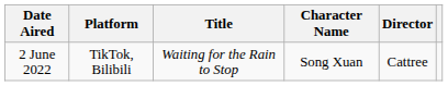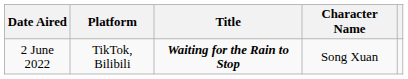 <table class="wikitable" width="80%" style="text-align:center">
 <tr>
 <th>Date Aired</th>
 <th>Platform</th>
 <th>Title</th>
 <th>Character Name</th>
-<th>Director</th>
 <th></th>
 </tr>
 <tr>
 <td>2 June 2022</td>
 <td>TikTok, Bilibili</td>
-<td><em>Waiting for the Rain to Stop</em></td>
+<td><strong><em>Waiting for the Rain to Stop</em></strong></td>
 <td>Song Xuan</td>
-<td>Cattree</td>
 <td></td>
 </tr>
 </table>
